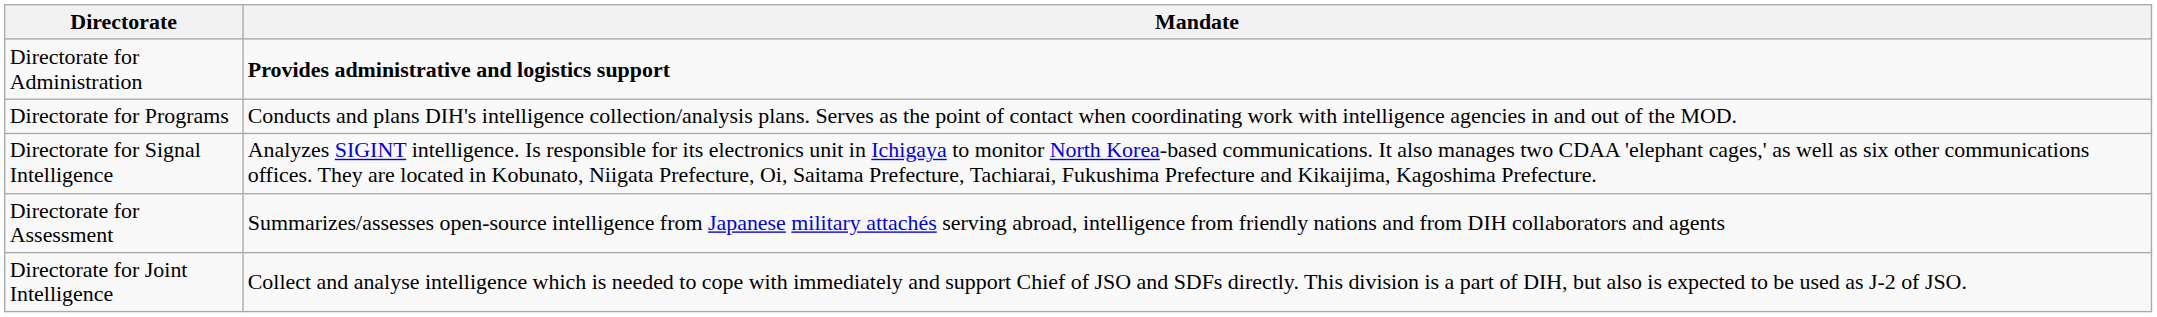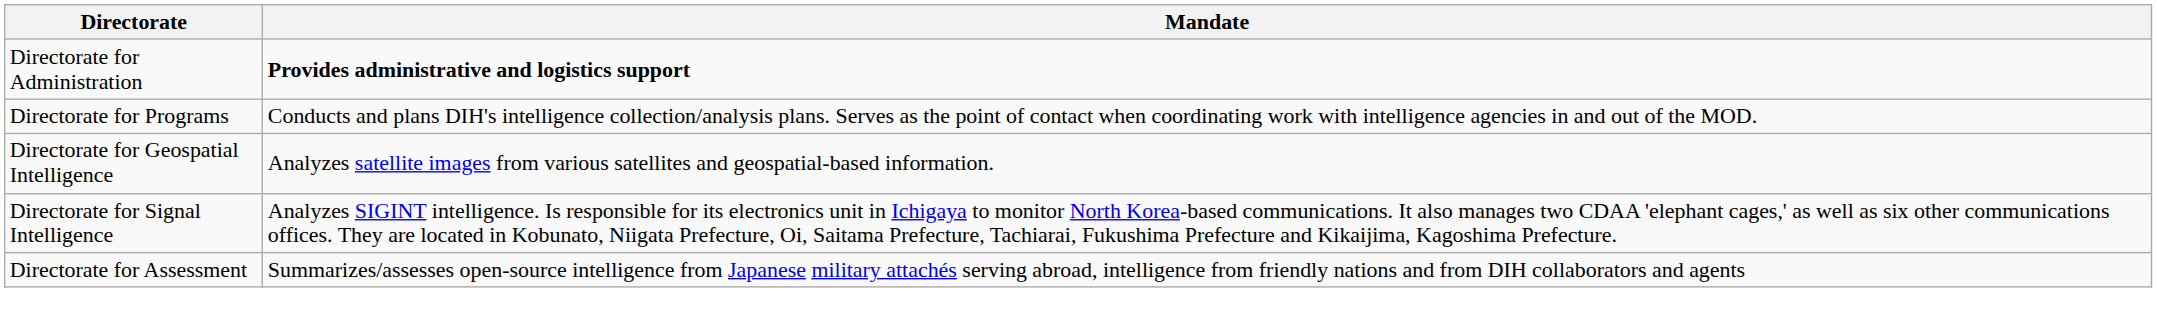 <table class="wikitable">
 <tr>
 <th>Directorate</th>
 <th>Mandate</th>
 </tr>
 <tr>
 <td>Directorate for Administration</td>
 <td><strong>Provides administrative and logistics support</strong></td>
 </tr>
 <tr>
 <td>Directorate for Programs</td>
 <td>Conducts and plans DIH's intelligence collection/analysis plans. Serves as the point of contact when coordinating work with intelligence agencies in and out of the MOD.</td>
 </tr>
 <tr>
+<td>Directorate for Geospatial Intelligence</td>
+<td>Analyzes <a href='#'>satellite images</a> from various satellites and geospatial-based information.</td>
+</tr>
+<tr>
 <td>Directorate for Signal Intelligence</td>
 <td>Analyzes <a href='#'>SIGINT</a> intelligence. Is responsible for its electronics unit in <a href='#'>Ichigaya</a> to monitor <a href='#'>North Korea</a>-based communications. It also manages two CDAA 'elephant cages,' as well as six other communications offices. They are located in Kobunato, Niigata Prefecture, Oi, Saitama Prefecture, Tachiarai, Fukushima Prefecture and Kikaijima, Kagoshima Prefecture.</td>
 </tr>
 <tr>
 <td>Directorate for Assessment</td>
 <td>Summarizes/assesses open-source intelligence from <a href='#'>Japanese</a> <a href='#'>military attachés</a> serving abroad, intelligence from friendly nations and from DIH collaborators and agents</td>
 </tr>
-<tr>
-<td>Directorate for Joint Intelligence</td>
-<td>Collect and analyse intelligence which is needed to cope with immediately and support Chief of JSO and SDFs directly. This division is a part of DIH, but also is expected to be used as J-2 of JSO.</td>
-</tr>
 </table>
